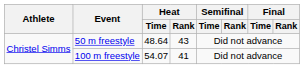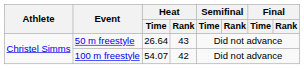 <table class=wikitable style="font-size:90%">
 <tr>
 <th rowspan="2">Athlete</th>
 <th rowspan="2">Event</th>
 <th colspan="2">Heat</th>
 <th colspan="2">Semifinal</th>
 <th colspan="2">Final</th>
 </tr>
 <tr style="font-size:95%">
 <th>Time</th>
 <th>Rank</th>
 <th>Time</th>
 <th>Rank</th>
 <th>Time</th>
 <th>Rank</th>
 </tr>
 <tr align=center>
 <td align=left rowspan=2><a href='#'>Christel Simms</a></td>
 <td align=left><a href='#'>50 m freestyle</a></td>
-<td>48.64</td>
+<td>26.64</td>
 <td>43</td>
 <td colspan=4>Did not advance</td>
 </tr>
 <tr align=center>
 <td align=left><a href='#'>100 m freestyle</a></td>
 <td>54.07</td>
-<td>41</td>
+<td>42</td>
 <td colspan=4>Did not advance</td>
 </tr>
 </table>
